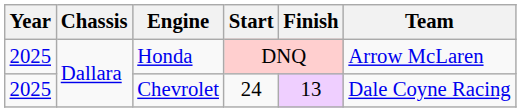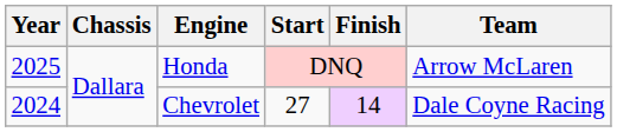 <table class="wikitable" style="font-size: 90%;">
 <tr>
 <th>Year</th>
 <th>Chassis</th>
 <th>Engine</th>
 <th>Start</th>
 <th>Finish</th>
 <th>Team</th>
 </tr>
 <tr>
 <td><a href='#'>2025</a></td>
 <td rowspan=2><a href='#'>Dallara</a></td>
 <td><a href='#'>Honda</a></td>
 <td align=center style="background:#FFCFCF;" colspan=2>DNQ</td>
 <td><a href='#'>Arrow McLaren</a></td>
 </tr>
 <tr>
-<td><a href='#'>2025</a></td>
+<td><a href='#'>2024</a></td>
 <td><a href='#'>Chevrolet</a></td>
-<td align=center>24</td>
-<td align=center style="background:#EFCFFF;">13</td>
+<td align=center>27</td>
+<td align=center style="background:#EFCFFF;">14</td>
 <td nowrap><a href='#'>Dale Coyne Racing</a></td>
 </tr>
 </table>
